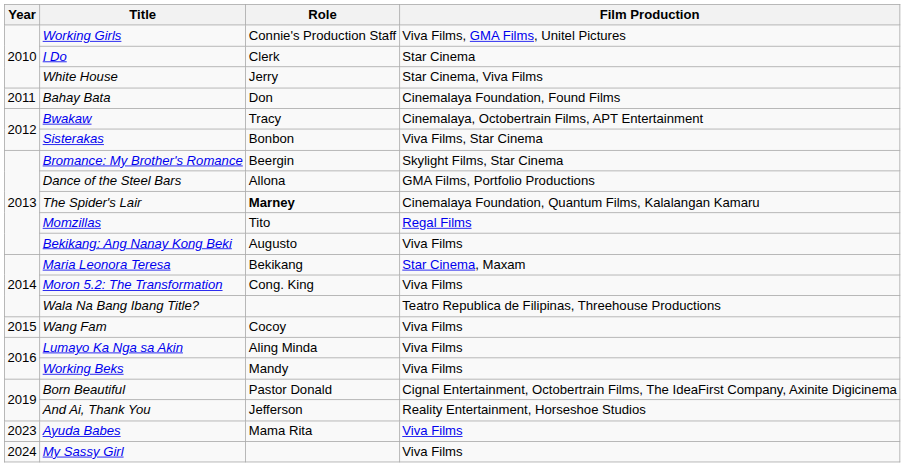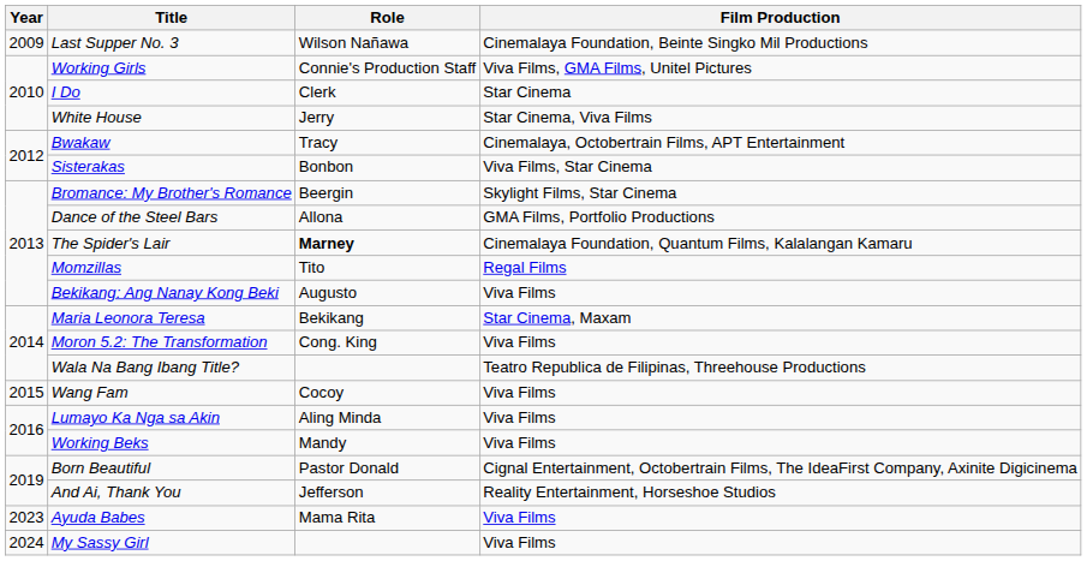 <table class="wikitable sortable">
 <tr>
 <th>Year</th>
 <th>Title</th>
 <th>Role</th>
 <th>Film Production</th>
+</tr>
+<tr>
+<td>2009</td>
+<td><em>Last Supper No. 3</em></td>
+<td>Wilson Nañawa</td>
+<td>Cinemalaya Foundation, Beinte Singko Mil Productions</td>
 </tr>
 <tr>
 <td rowspan="3">2010</td>
 <td><em><a href='#'>Working Girls</a></em></td>
 <td>Connie's Production Staff</td>
 <td>Viva Films, <a href='#'>GMA Films</a>, Unitel Pictures</td>
 </tr>
 <tr>
 <td><em><a href='#'>I Do</a></em></td>
 <td>Clerk</td>
 <td>Star Cinema</td>
 </tr>
 <tr>
 <td><em>White House</em></td>
 <td>Jerry</td>
 <td>Star Cinema, Viva Films</td>
-</tr>
-<tr>
-<td>2011</td>
-<td><em>Bahay Bata</em></td>
-<td>Don</td>
-<td>Cinemalaya Foundation, Found Films</td>
 </tr>
 <tr>
 <td rowspan="2">2012</td>
 <td><em><a href='#'>Bwakaw</a></em></td>
 <td>Tracy</td>
 <td>Cinemalaya, Octobertrain Films, APT Entertainment</td>
 </tr>
 <tr>
 <td><em><a href='#'>Sisterakas</a></em></td>
 <td>Bonbon</td>
 <td>Viva Films, Star Cinema</td>
 </tr>
 <tr>
 <td rowspan="5">2013</td>
 <td><em><a href='#'>Bromance: My Brother's Romance</a></em></td>
 <td>Beergin</td>
 <td>Skylight Films, Star Cinema</td>
 </tr>
 <tr>
 <td><em>Dance of the Steel Bars</em></td>
 <td>Allona</td>
 <td>GMA Films, Portfolio Productions</td>
 </tr>
 <tr>
 <td><em>The Spider's Lair</em></td>
 <td><strong>Marney</strong></td>
 <td>Cinemalaya Foundation, Quantum Films, Kalalangan Kamaru</td>
 </tr>
 <tr>
 <td><em><a href='#'>Momzillas</a></em></td>
 <td>Tito</td>
 <td><a href='#'>Regal Films</a></td>
 </tr>
 <tr>
 <td><em><a href='#'>Bekikang: Ang Nanay Kong Beki</a></em></td>
 <td>Augusto</td>
 <td>Viva Films</td>
 </tr>
 <tr>
 <td rowspan="3">2014</td>
 <td><em><a href='#'>Maria Leonora Teresa</a></em></td>
 <td>Bekikang</td>
 <td><a href='#'>Star Cinema</a>, Maxam</td>
 </tr>
 <tr>
 <td><em><a href='#'>Moron 5.2: The Transformation</a></em></td>
 <td>Cong. King</td>
 <td>Viva Films</td>
 </tr>
 <tr>
 <td><em>Wala Na Bang Ibang Title?</em></td>
 <td></td>
 <td>Teatro Republica de Filipinas, Threehouse Productions</td>
 </tr>
 <tr>
 <td>2015</td>
 <td><em>Wang Fam</em></td>
 <td>Cocoy</td>
 <td>Viva Films</td>
 </tr>
 <tr>
 <td rowspan="2">2016</td>
 <td><em><a href='#'>Lumayo Ka Nga sa Akin</a></em></td>
 <td>Aling Minda</td>
 <td>Viva Films</td>
 </tr>
 <tr>
 <td><em><a href='#'>Working Beks</a></em></td>
 <td>Mandy</td>
 <td>Viva Films</td>
 </tr>
 <tr>
 <td rowspan="2">2019</td>
 <td><em>Born Beautiful</em></td>
 <td>Pastor Donald</td>
 <td>Cignal Entertainment, Octobertrain Films, The IdeaFirst Company, Axinite Digicinema</td>
 </tr>
 <tr>
 <td><em>And Ai, Thank You</em></td>
 <td>Jefferson</td>
 <td>Reality Entertainment, Horseshoe Studios</td>
 </tr>
 <tr>
 <td>2023</td>
 <td><em><a href='#'>Ayuda Babes</a></em></td>
 <td>Mama Rita</td>
 <td><a href='#'>Viva Films</a></td>
 </tr>
 <tr>
 <td>2024</td>
 <td><em><a href='#'>My Sassy Girl</a></em></td>
 <td></td>
 <td>Viva Films</td>
 </tr>
 </table>
